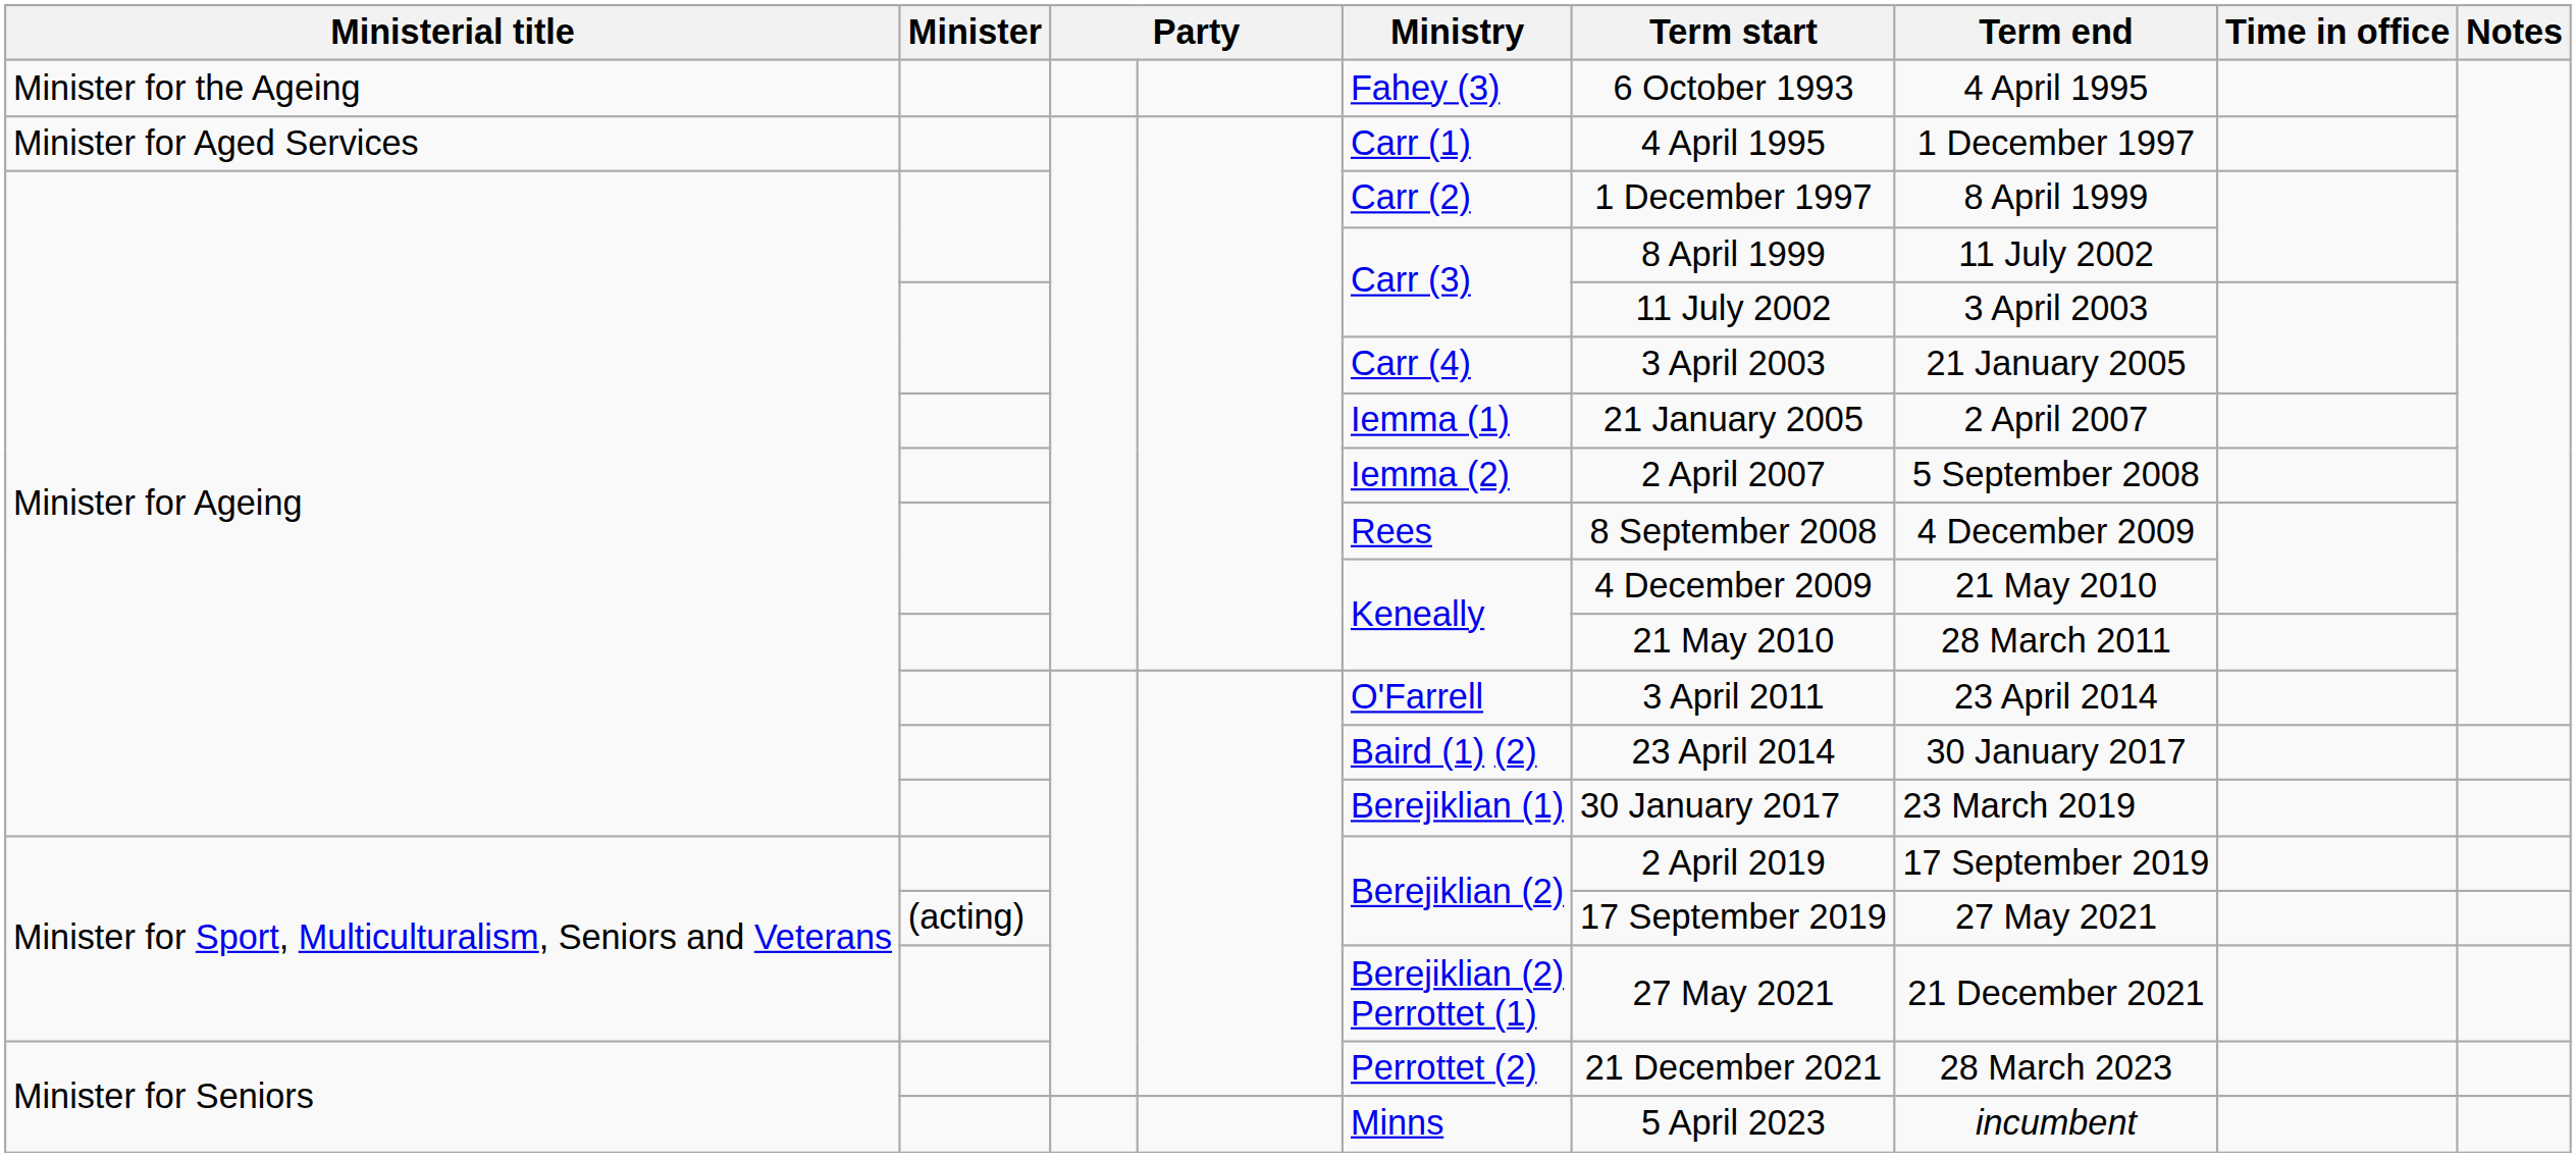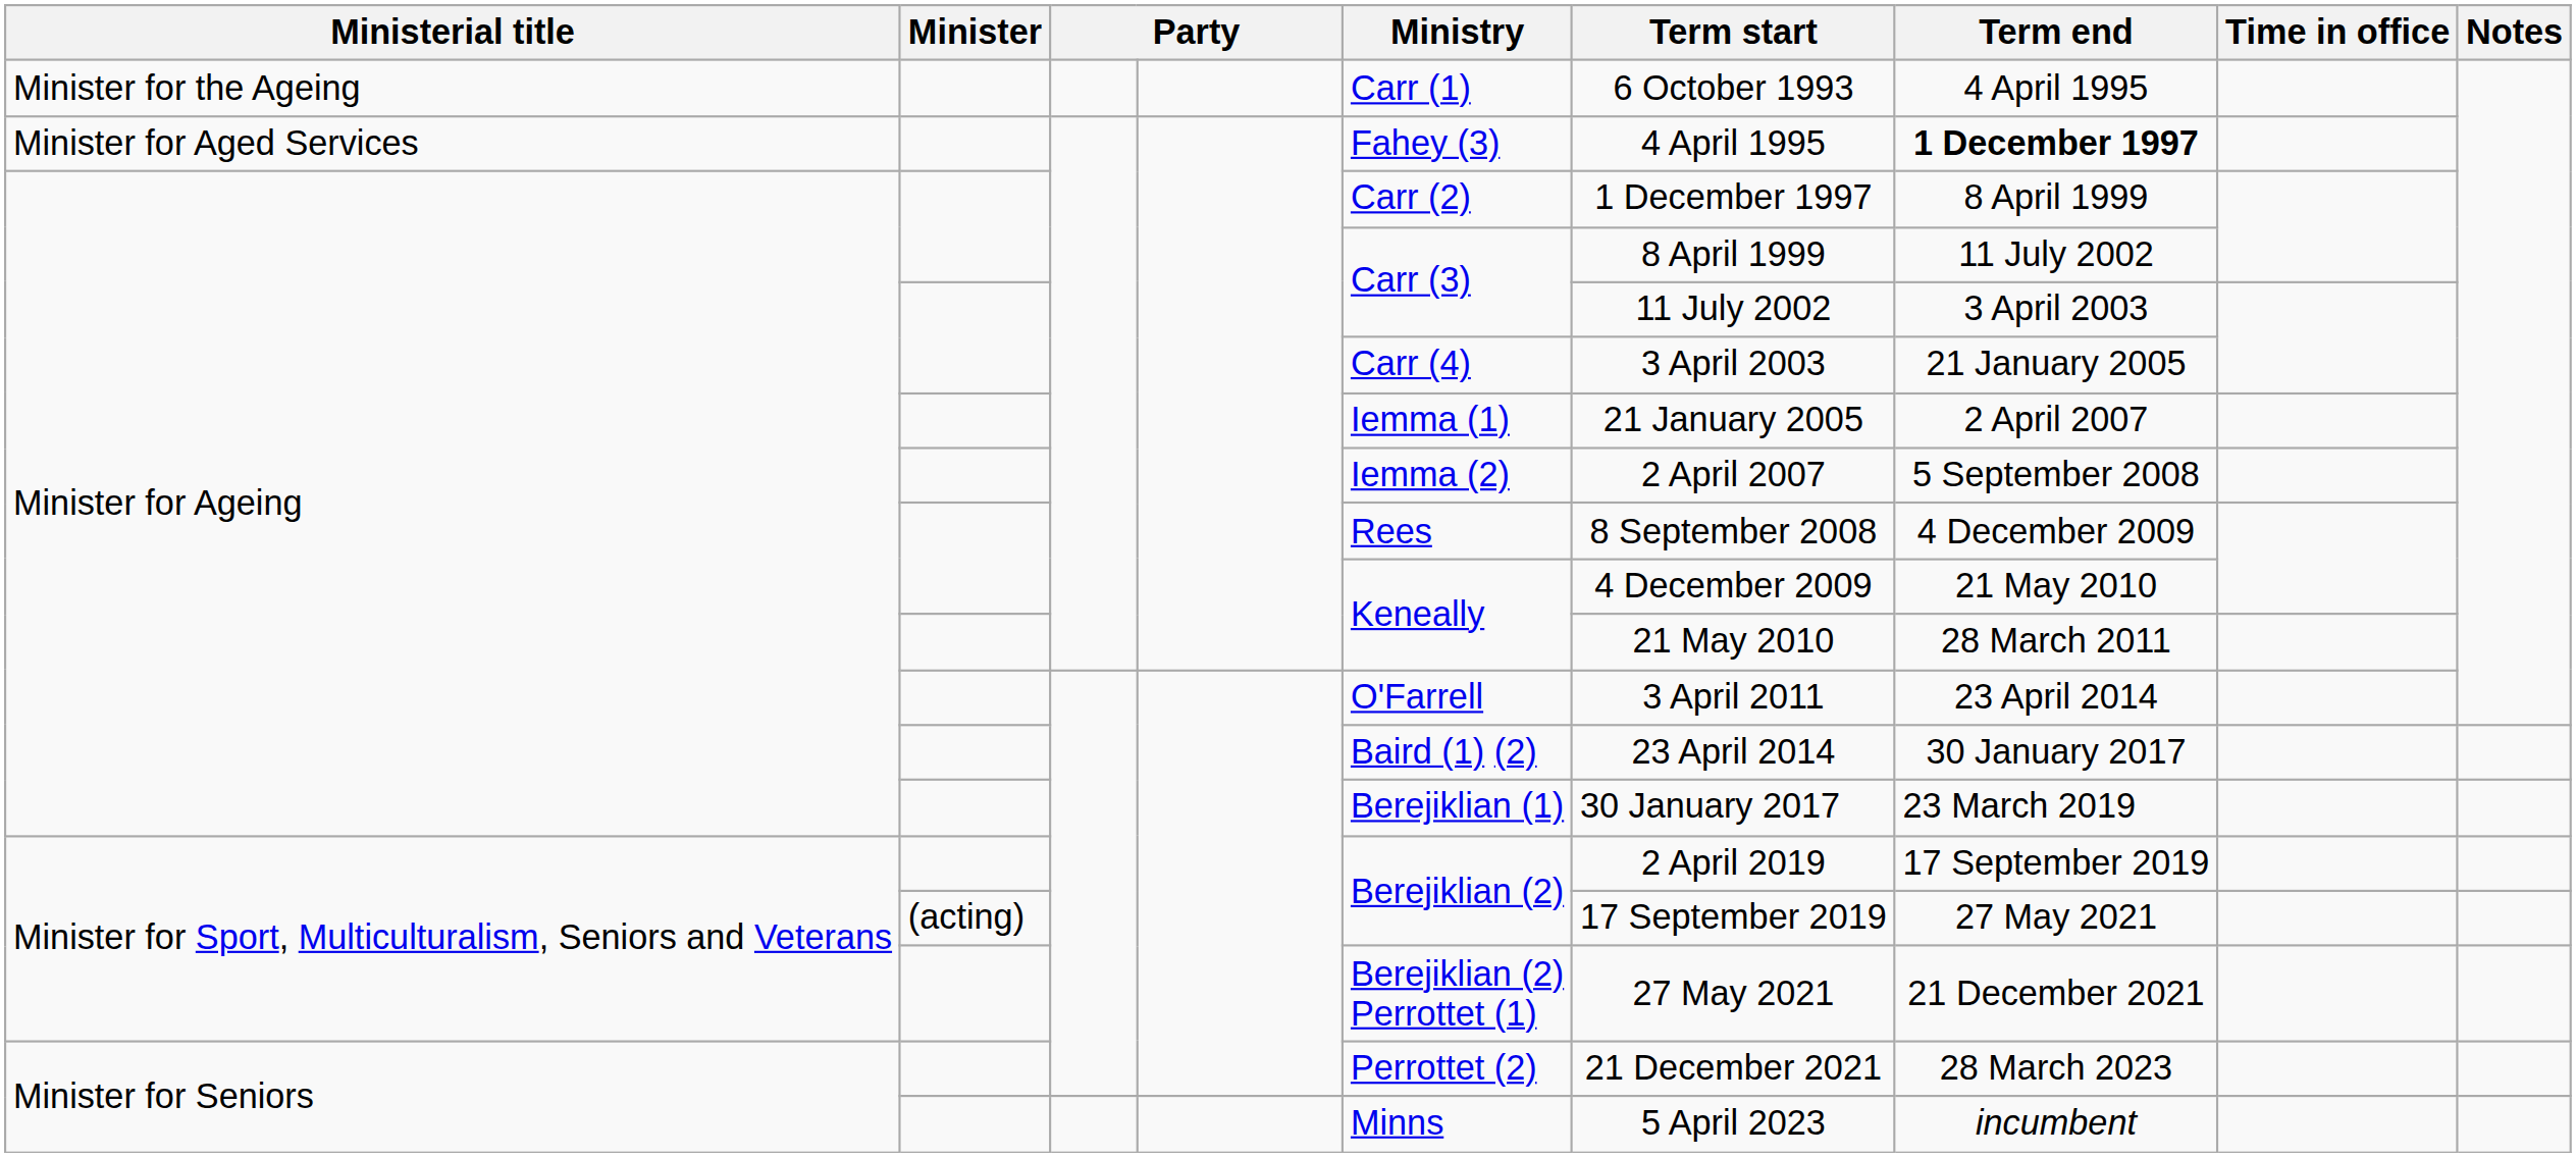 <table class="wikitable sortable">
 <tr>
 <th>Ministerial title</th>
 <th>Minister</th>
 <th colspan=2>Party</th>
 <th>Ministry</th>
 <th>Term start</th>
 <th>Term end</th>
 <th>Time in office</th>
 <th class="unsortable">Notes</th>
 </tr>
 <tr>
 <td>Minister for the Ageing</td>
 <td></td>
 <td> </td>
 <td width=8%></td>
-<td><a href='#'>Fahey (3)</a></td>
+<td><a href='#'>Carr (1)</a></td>
 <td align=center>6 October 1993</td>
 <td align=center>4 April 1995</td>
 <td align=right></td>
 </tr>
 <tr>
 <td>Minister for Aged Services</td>
 <td></td>
 <td rowspan=10 > </td>
 <td rowspan=10></td>
-<td><a href='#'>Carr (1)</a></td>
+<td><a href='#'>Fahey (3)</a></td>
 <td align=center>4 April 1995</td>
-<td align=center>1 December 1997</td>
+<td align=center><strong>1 December 1997</strong></td>
 <td align=right></td>
 </tr>
 <tr>
 <td rowspan=12>Minister for Ageing</td>
 <td rowspan=2></td>
 <td><a href='#'>Carr (2)</a></td>
 <td align=center>1 December 1997</td>
 <td align=center>8 April 1999</td>
 <td rowspan=2 align=right><strong></strong></td>
 </tr>
 <tr>
 <td rowspan=2><a href='#'>Carr (3)</a></td>
 <td align=center>8 April 1999</td>
 <td align=center>11 July 2002</td>
 </tr>
 <tr>
 <td rowspan=2></td>
 <td align=center>11 July 2002</td>
 <td align=center>3 April 2003</td>
 <td rowspan=2 align=right></td>
 </tr>
 <tr>
 <td><a href='#'>Carr (4)</a></td>
 <td align=center>3 April 2003</td>
 <td align=center>21 January 2005</td>
 </tr>
 <tr>
 <td></td>
 <td><a href='#'>Iemma (1)</a></td>
 <td align=center>21 January 2005</td>
 <td align=center>2 April 2007</td>
 <td align=right></td>
 </tr>
 <tr>
 <td></td>
 <td><a href='#'>Iemma (2)</a></td>
 <td align=center>2 April 2007</td>
 <td align=center>5 September 2008</td>
 <td align=right></td>
 </tr>
 <tr>
 <td rowspan=2></td>
 <td><a href='#'>Rees</a></td>
 <td align=center>8 September 2008</td>
 <td align=center>4 December 2009</td>
 <td rowspan=2 align=right></td>
 </tr>
 <tr>
 <td rowspan=2><a href='#'>Keneally</a></td>
 <td align=center>4 December 2009</td>
 <td align=center>21 May 2010</td>
 </tr>
 <tr>
 <td></td>
 <td align=center>21 May 2010</td>
 <td align=center>28 March 2011</td>
 <td align=right></td>
 </tr>
 <tr>
 <td></td>
 <td rowspan=7 > </td>
 <td rowspan=7></td>
 <td><a href='#'>O'Farrell</a></td>
 <td align=center>3 April 2011</td>
 <td align=center>23 April 2014</td>
 <td align=right></td>
 </tr>
 <tr>
 <td></td>
 <td><a href='#'>Baird (1)</a> <a href='#'>(2)</a></td>
 <td align=center>23 April 2014</td>
 <td align=center>30 January 2017</td>
 <td align=right></td>
 <td></td>
 </tr>
 <tr>
 <td></td>
 <td><a href='#'>Berejiklian (1)</a></td>
 <td>30 January 2017</td>
 <td>23 March 2019</td>
 <td align=right></td>
 <td></td>
 </tr>
 <tr>
 <td rowspan=3>Minister for <a href='#'>Sport</a>, <a href='#'>Multiculturalism</a>, Seniors and <a href='#'>Veterans</a></td>
 <td></td>
 <td rowspan=2><a href='#'>Berejiklian (2)</a></td>
 <td align=center>2 April 2019</td>
 <td align=center>17 September 2019</td>
 <td align=right></td>
 <td></td>
 </tr>
 <tr>
 <td> (acting)</td>
 <td align=center>17 September 2019</td>
 <td align=center>27 May 2021</td>
 <td align=right></td>
 <td></td>
 </tr>
 <tr>
 <td></td>
 <td><a href='#'>Berejiklian (2)</a><br><a href='#'>Perrottet (1)</a></td>
 <td align=center>27 May 2021</td>
 <td align=center>21 December 2021</td>
 <td align=right></td>
 <td></td>
 </tr>
 <tr>
 <td rowspan="2">Minister for Seniors</td>
 <td></td>
 <td><a href='#'>Perrottet (2)</a></td>
 <td align=center>21 December 2021</td>
 <td align=center>28 March 2023</td>
 <td align=right></td>
 <td></td>
 </tr>
 <tr>
 <td></td>
 <td> </td>
 <td></td>
 <td><a href='#'>Minns</a></td>
 <td align=center>5 April 2023</td>
 <td align=center><em>incumbent</em></td>
 <td align=right></td>
 </tr>
 </table>
